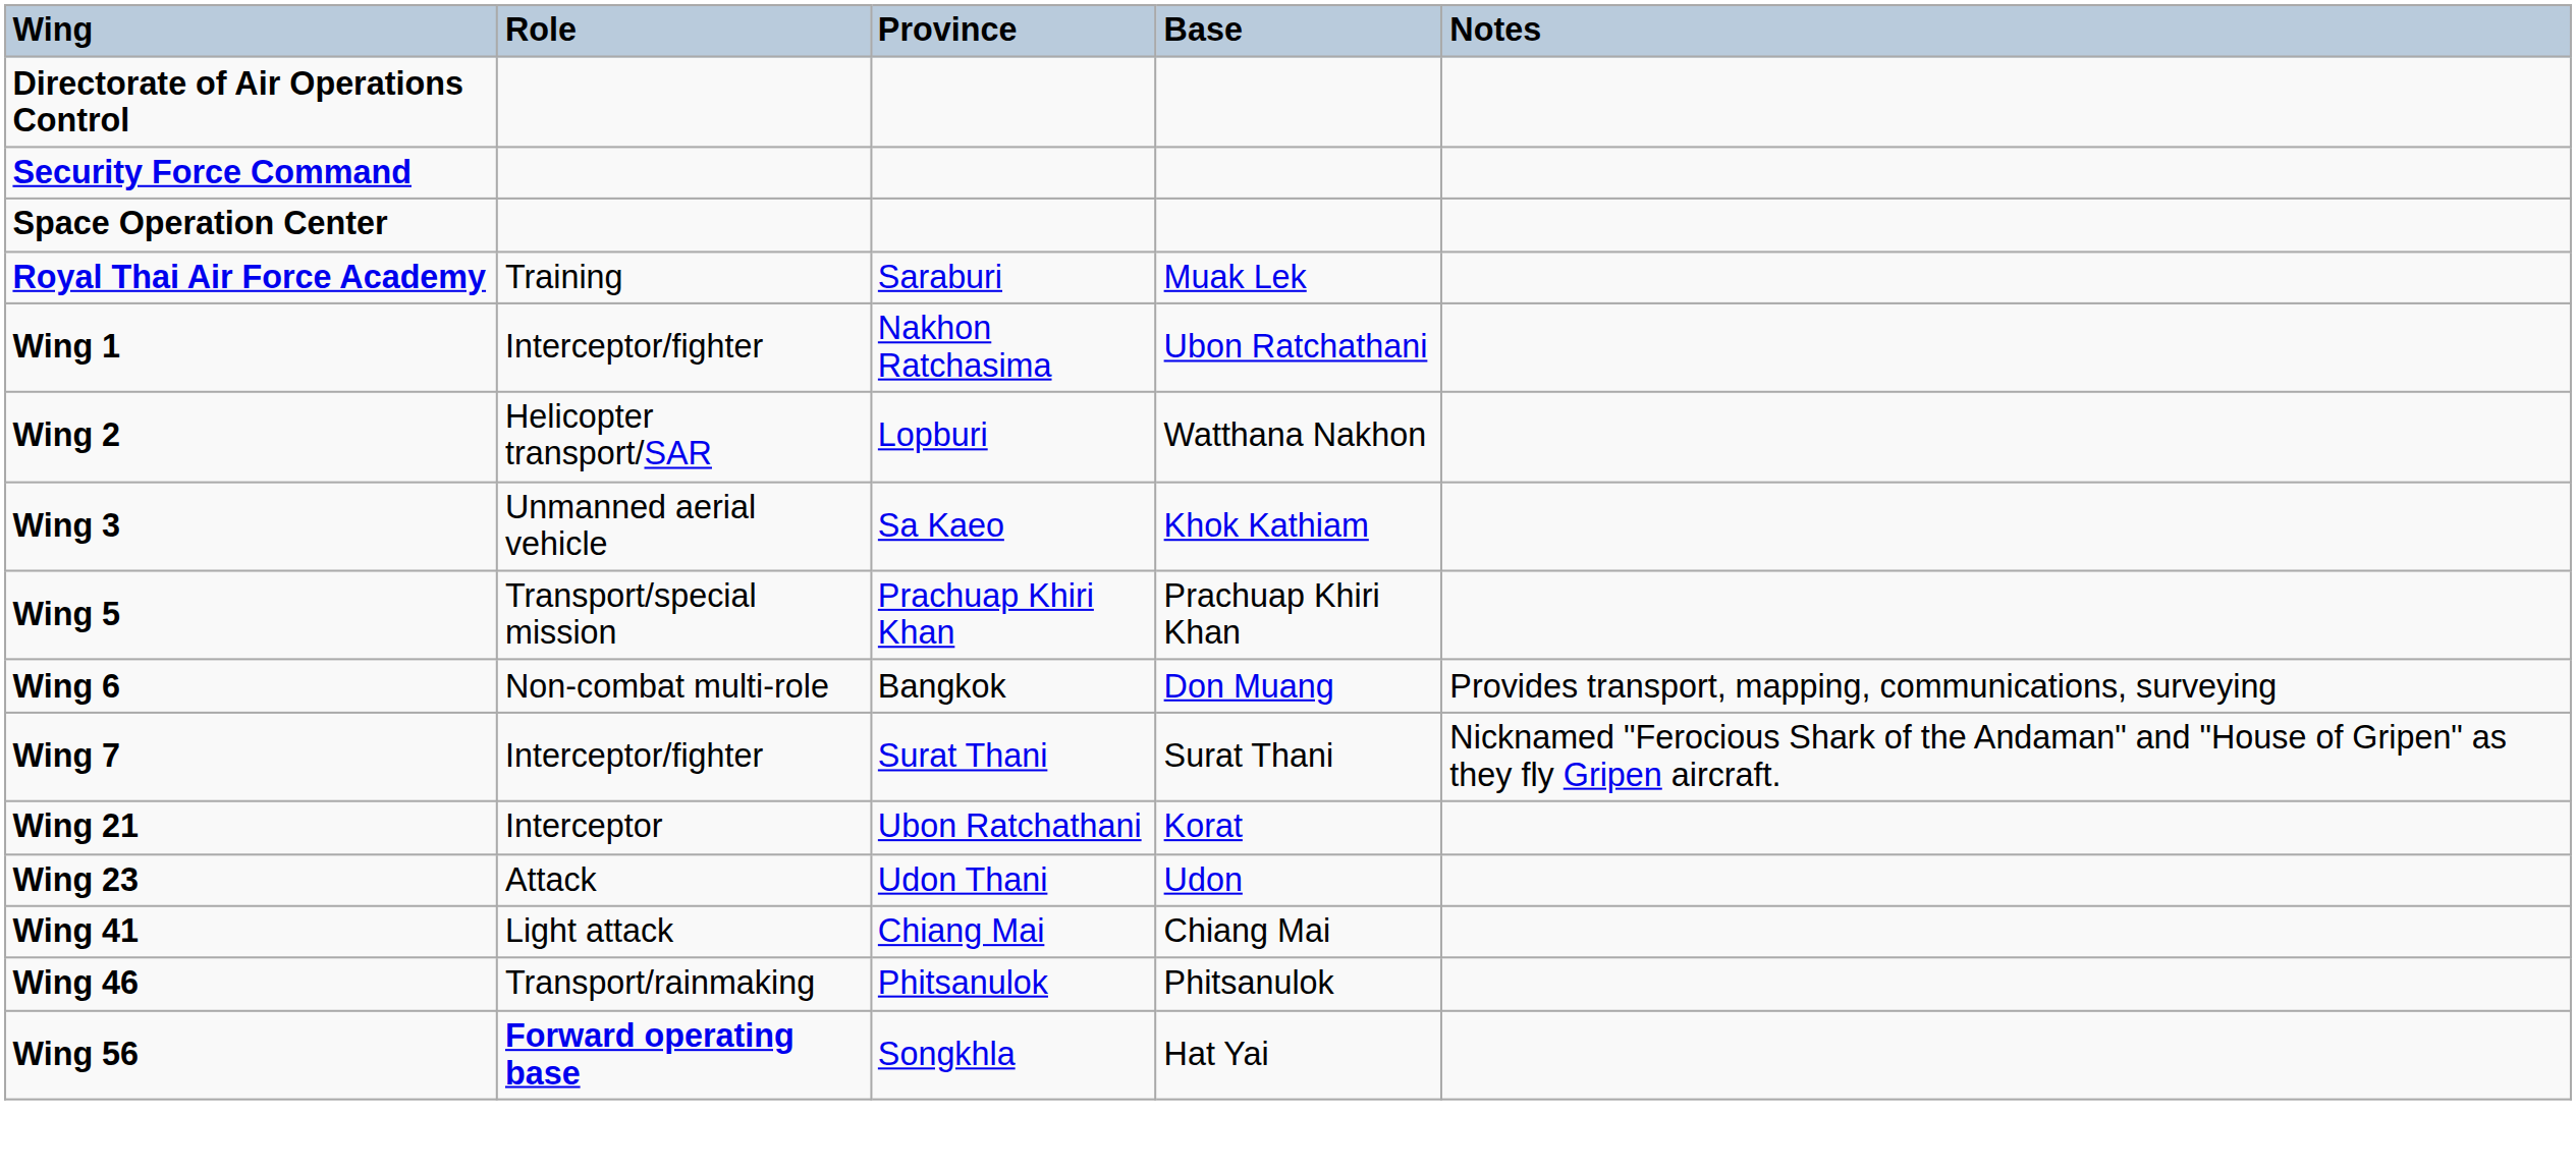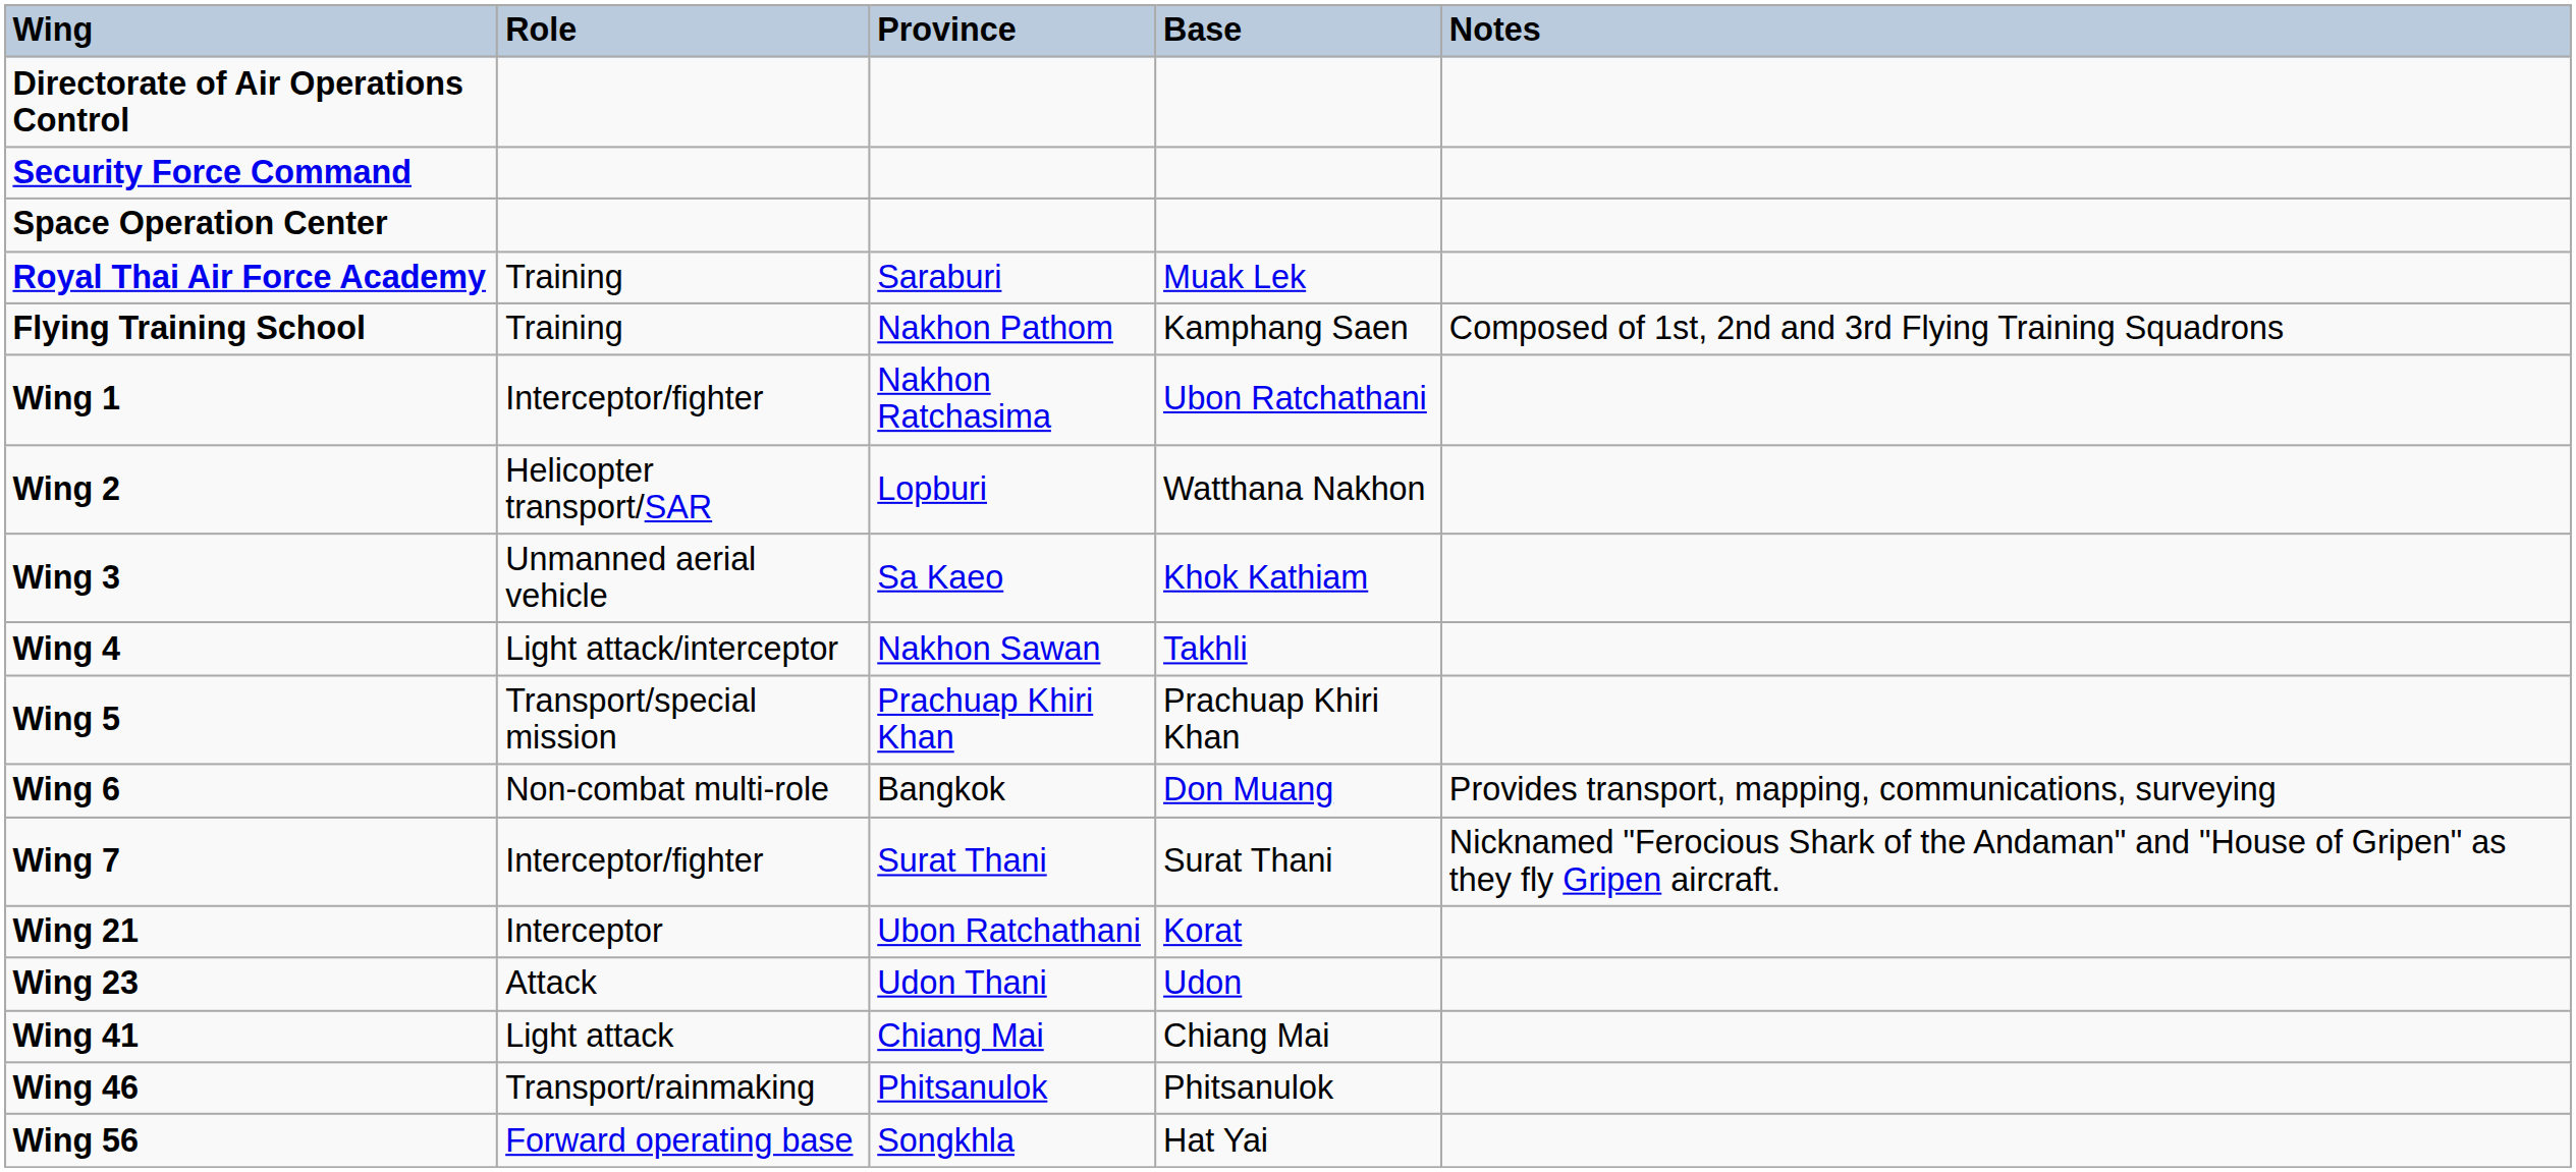 <table class="wikitable">
 <tr style="background:#b9cbdc;">
 <td><strong>Wing</strong></td>
 <td><strong>Role</strong></td>
 <td><strong>Province</strong></td>
 <td><strong>Base</strong></td>
 <td><strong>Notes</strong></td>
 </tr>
 <tr>
 <td><strong>Directorate of Air Operations Control</strong></td>
 <td></td>
 <td></td>
 <td></td>
 <td></td>
 </tr>
 <tr>
 <td><strong><a href='#'>Security Force Command</a></strong></td>
 <td></td>
 <td></td>
 <td></td>
 <td></td>
 </tr>
 <tr>
 <td><strong>Space Operation Center</strong></td>
 <td></td>
 <td></td>
 <td></td>
 <td></td>
 </tr>
 <tr>
 <td><strong><a href='#'>Royal Thai Air Force Academy</a></strong></td>
 <td>Training</td>
 <td><a href='#'>Saraburi</a></td>
 <td><a href='#'>Muak Lek</a></td>
 <td></td>
 </tr>
 <tr>
+<td><strong>Flying Training School</strong></td>
+<td>Training</td>
+<td><a href='#'>Nakhon Pathom</a></td>
+<td>Kamphang Saen</td>
+<td>Composed of 1st, 2nd and 3rd Flying Training Squadrons</td>
+</tr>
+<tr>
 <td><strong>Wing 1</strong></td>
 <td>Interceptor/fighter</td>
 <td><a href='#'>Nakhon Ratchasima</a></td>
 <td><a href='#'>Ubon Ratchathani</a></td>
 <td></td>
 </tr>
 <tr>
 <td><strong>Wing 2</strong></td>
 <td>Helicopter transport/<a href='#'>SAR</a></td>
 <td><a href='#'>Lopburi</a></td>
 <td>Watthana Nakhon</td>
 <td></td>
 </tr>
 <tr>
 <td><strong>Wing 3</strong></td>
 <td>Unmanned aerial vehicle</td>
 <td><a href='#'>Sa Kaeo</a></td>
 <td><a href='#'>Khok Kathiam</a></td>
+<td></td>
+</tr>
+<tr>
+<td><strong>Wing 4</strong></td>
+<td>Light attack/interceptor</td>
+<td><a href='#'>Nakhon Sawan</a></td>
+<td><a href='#'>Takhli</a></td>
 <td></td>
 </tr>
 <tr>
 <td><strong>Wing 5</strong></td>
 <td>Transport/special mission</td>
 <td><a href='#'>Prachuap Khiri Khan</a></td>
 <td>Prachuap Khiri Khan</td>
 <td></td>
 </tr>
 <tr>
 <td><strong>Wing 6</strong></td>
 <td>Non-combat multi-role</td>
 <td>Bangkok</td>
 <td><a href='#'>Don Muang</a></td>
 <td>Provides transport, mapping, communications, surveying</td>
 </tr>
 <tr>
 <td><strong>Wing 7</strong></td>
 <td>Interceptor/fighter</td>
 <td><a href='#'>Surat Thani</a></td>
 <td>Surat Thani</td>
 <td>Nicknamed "Ferocious Shark of the Andaman" and "House of Gripen" as they fly <a href='#'>Gripen</a> aircraft.</td>
 </tr>
 <tr>
 <td><strong>Wing 21</strong></td>
 <td>Interceptor</td>
 <td><a href='#'>Ubon Ratchathani</a></td>
 <td><a href='#'>Korat</a></td>
 <td></td>
 </tr>
 <tr>
 <td><strong>Wing 23</strong></td>
 <td>Attack</td>
 <td><a href='#'>Udon Thani</a></td>
 <td><a href='#'>Udon</a></td>
 <td></td>
 </tr>
 <tr>
 <td><strong>Wing 41</strong></td>
 <td>Light attack</td>
 <td><a href='#'>Chiang Mai</a></td>
 <td>Chiang Mai</td>
 <td></td>
 </tr>
 <tr>
 <td><strong>Wing 46</strong></td>
 <td>Transport/rainmaking</td>
 <td><a href='#'>Phitsanulok</a></td>
 <td>Phitsanulok</td>
 <td></td>
 </tr>
 <tr>
 <td><strong>Wing 56</strong></td>
-<td><strong><a href='#'>Forward operating base</a></strong></td>
+<td><a href='#'>Forward operating base</a></td>
 <td><a href='#'>Songkhla</a></td>
 <td>Hat Yai</td>
 <td></td>
 </tr>
 </table>
